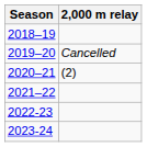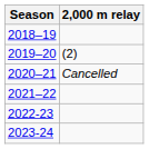 <table class='wikitable'>
 <tr>
 <th>Season</th>
 <th>2,000 m relay</th>
 </tr>
 <tr>
 <td><a href='#'>2018–19</a></td>
 <td></td>
 </tr>
 <tr>
 <td><a href='#'>2019–20</a></td>
-<td><em>Cancelled</em></td>
+<td> (2)</td>
 </tr>
 <tr>
 <td><a href='#'>2020–21</a></td>
-<td> (2)</td>
+<td><em>Cancelled</em></td>
 </tr>
 <tr>
 <td><a href='#'>2021–22</a></td>
 <td></td>
 </tr>
 <tr>
 <td><a href='#'>2022-23</a></td>
 <td></td>
 </tr>
 <tr>
 <td><a href='#'>2023-24</a></td>
 <td></td>
 </tr>
 </table>
